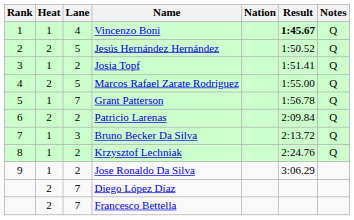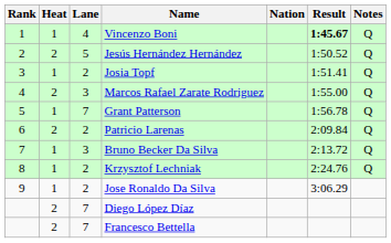 <table class="wikitable sortable" style="text-align:center">
 <tr>
 <th>Rank</th>
 <th>Heat</th>
 <th>Lane</th>
 <th>Name</th>
 <th>Nation</th>
 <th>Result</th>
 <th>Notes</th>
 </tr>
 <tr bgcolor=ccffcc>
 <td>1</td>
 <td>1</td>
 <td>4</td>
 <td align=left><a href='#'>Vincenzo Boni</a></td>
 <td align=left></td>
 <td><strong>1:45.67</strong></td>
 <td>Q</td>
 </tr>
 <tr bgcolor=ccffcc>
 <td>2</td>
 <td>2</td>
 <td>5</td>
 <td align=left><a href='#'>Jesús Hernández Hernández</a></td>
 <td align=left></td>
 <td>1:50.52</td>
 <td>Q</td>
 </tr>
 <tr bgcolor=ccffcc>
 <td>3</td>
 <td>1</td>
 <td>2</td>
 <td align=left><a href='#'>Josia Topf</a></td>
 <td align=left></td>
 <td>1:51.41</td>
 <td>Q</td>
 </tr>
 <tr bgcolor=ccffcc>
 <td>4</td>
 <td>2</td>
-<td>5</td>
+<td>3</td>
 <td align=left><a href='#'>Marcos Rafael Zarate Rodriguez</a></td>
 <td align=left></td>
 <td>1:55.00</td>
 <td>Q</td>
 </tr>
 <tr bgcolor=ccffcc>
 <td>5</td>
 <td>1</td>
 <td>7</td>
 <td align=left><a href='#'>Grant Patterson</a></td>
 <td align=left></td>
 <td>1:56.78</td>
 <td>Q</td>
 </tr>
 <tr bgcolor=ccffcc>
 <td>6</td>
 <td>2</td>
 <td>2</td>
 <td align=left><a href='#'>Patricio Larenas</a></td>
 <td align=left></td>
 <td>2:09.84</td>
 <td>Q</td>
 </tr>
 <tr bgcolor=ccffcc>
 <td>7</td>
 <td>1</td>
 <td>3</td>
 <td align=left><a href='#'>Bruno Becker Da Silva</a></td>
 <td align=left></td>
 <td>2:13.72</td>
 <td>Q</td>
 </tr>
 <tr bgcolor=ccffcc>
 <td>8</td>
 <td>1</td>
 <td>2</td>
 <td align=left><a href='#'>Krzysztof Lechniak</a></td>
 <td align=left></td>
 <td>2:24.76</td>
 <td>Q</td>
 </tr>
 <tr>
 <td>9</td>
 <td>1</td>
 <td>2</td>
 <td align=left><a href='#'>Jose Ronaldo Da Silva</a></td>
 <td align=left></td>
 <td>3:06.29</td>
 <td></td>
 </tr>
 <tr>
 <td></td>
 <td>2</td>
 <td>7</td>
 <td align=left><a href='#'>Diego López Díaz</a></td>
 <td align=left></td>
 <td data-sort-value=9:99.99></td>
 <td></td>
 </tr>
 <tr>
 <td></td>
 <td>2</td>
 <td>7</td>
 <td align=left><a href='#'>Francesco Bettella</a></td>
 <td align=left></td>
 <td data-sort-value=9:99.99></td>
 <td></td>
 </tr>
 </table>
